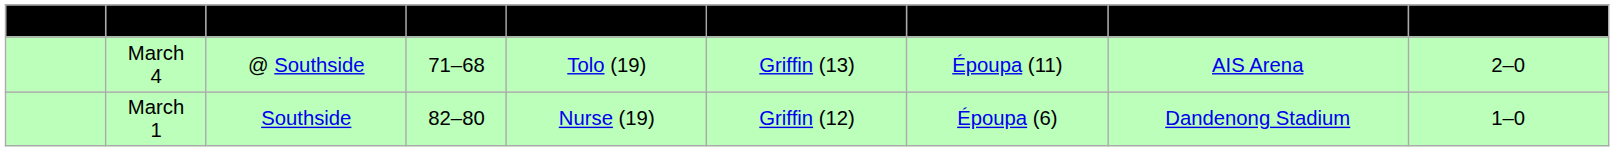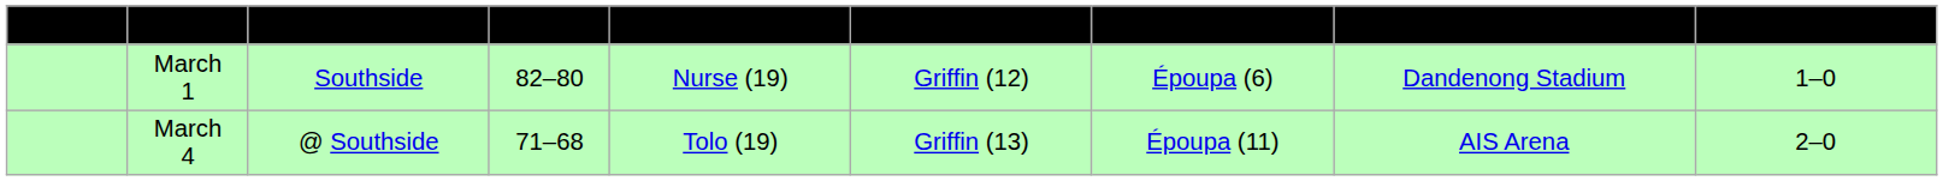 <table class="wikitable" style="font-size:90%; text-align: center; width: 90%; margin:1em auto;">
 <tr>
 <th style="background:black; width: 5%;"><span>Game</span></th>
 <th style="background:black; width: 5%;"><span>Date</span></th>
 <th style="background:black; width: 10%;"><span>Team</span></th>
 <th style="background:black; width: 5%;"><span>Score</span></th>
 <th style="background:black; width: 10%;"><span>High points</span></th>
 <th style="background:black; width: 10%;"><span>High rebounds</span></th>
 <th style="background:black; width: 10%;"><span>High assists</span></th>
 <th style="background:black; width: 15%;"><span>Location</span></th>
 <th style="background:black; width: 10%;"><span>Series</span></th>
 </tr>
 <tr style= "background:#bfb;">
 <td></td>
+<td>March <br> 1</td>
+<td><a href='#'>Southside</a></td>
+<td>82–80</td>
+<td><a href='#'>Nurse</a> (19)</td>
+<td><a href='#'>Griffin</a> (12)</td>
+<td><a href='#'>Époupa</a> (6)</td>
+<td><a href='#'>Dandenong Stadium</a></td>
+<td>1–0</td>
+</tr>
+<tr style= "background:#bfb;">
+<td></td>
 <td>March <br> 4</td>
 <td>@ <a href='#'>Southside</a></td>
 <td>71–68</td>
 <td><a href='#'>Tolo</a> (19)</td>
 <td><a href='#'>Griffin</a> (13)</td>
 <td><a href='#'>Époupa</a> (11)</td>
 <td><a href='#'>AIS Arena</a></td>
 <td>2–0</td>
 </tr>
-<tr style= "background:#bfb;">
-<td></td>
-<td>March <br> 1</td>
-<td><a href='#'>Southside</a></td>
-<td>82–80</td>
-<td><a href='#'>Nurse</a> (19)</td>
-<td><a href='#'>Griffin</a> (12)</td>
-<td><a href='#'>Époupa</a> (6)</td>
-<td><a href='#'>Dandenong Stadium</a></td>
-<td>1–0</td>
-</tr>
 </table>
